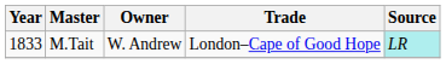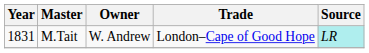 <table class=" wikitable">
 <tr>
 <th>Year</th>
 <th>Master</th>
 <th>Owner</th>
 <th>Trade</th>
 <th>Source</th>
 </tr>
 <tr>
-<td>1833</td>
+<td>1831</td>
 <td>M.Tait</td>
 <td>W. Andrew</td>
 <td>London–<a href='#'>Cape of Good Hope</a></td>
 <td style="background: paleturquoise;"><em>LR</em></td>
 </tr>
 <tr>
 </tr>
 </table>
